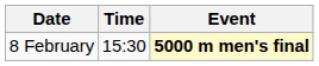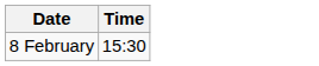 <table class=wikitable>
 <tr>
 <th>Date</th>
 <th>Time</th>
-<th>Event</th>
 </tr>
 <tr>
 <td>8 February</td>
 <td>15:30</td>
-<td style=background:lemonchiffon><strong>5000 m men's final</strong></td>
 </tr>
 </table>
